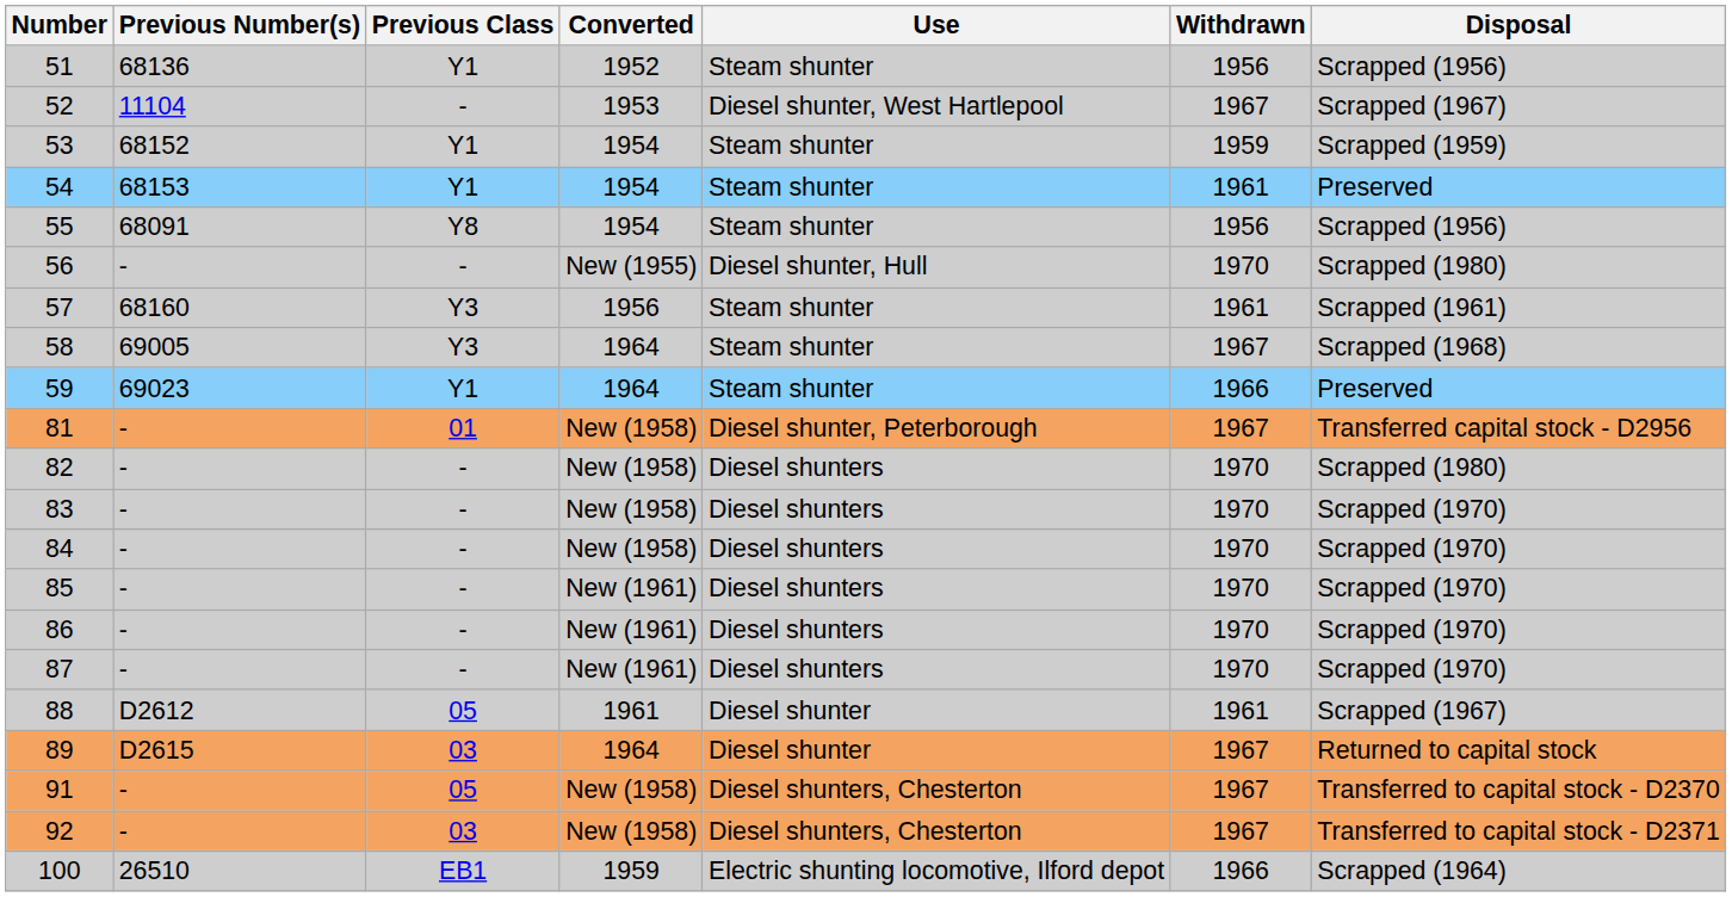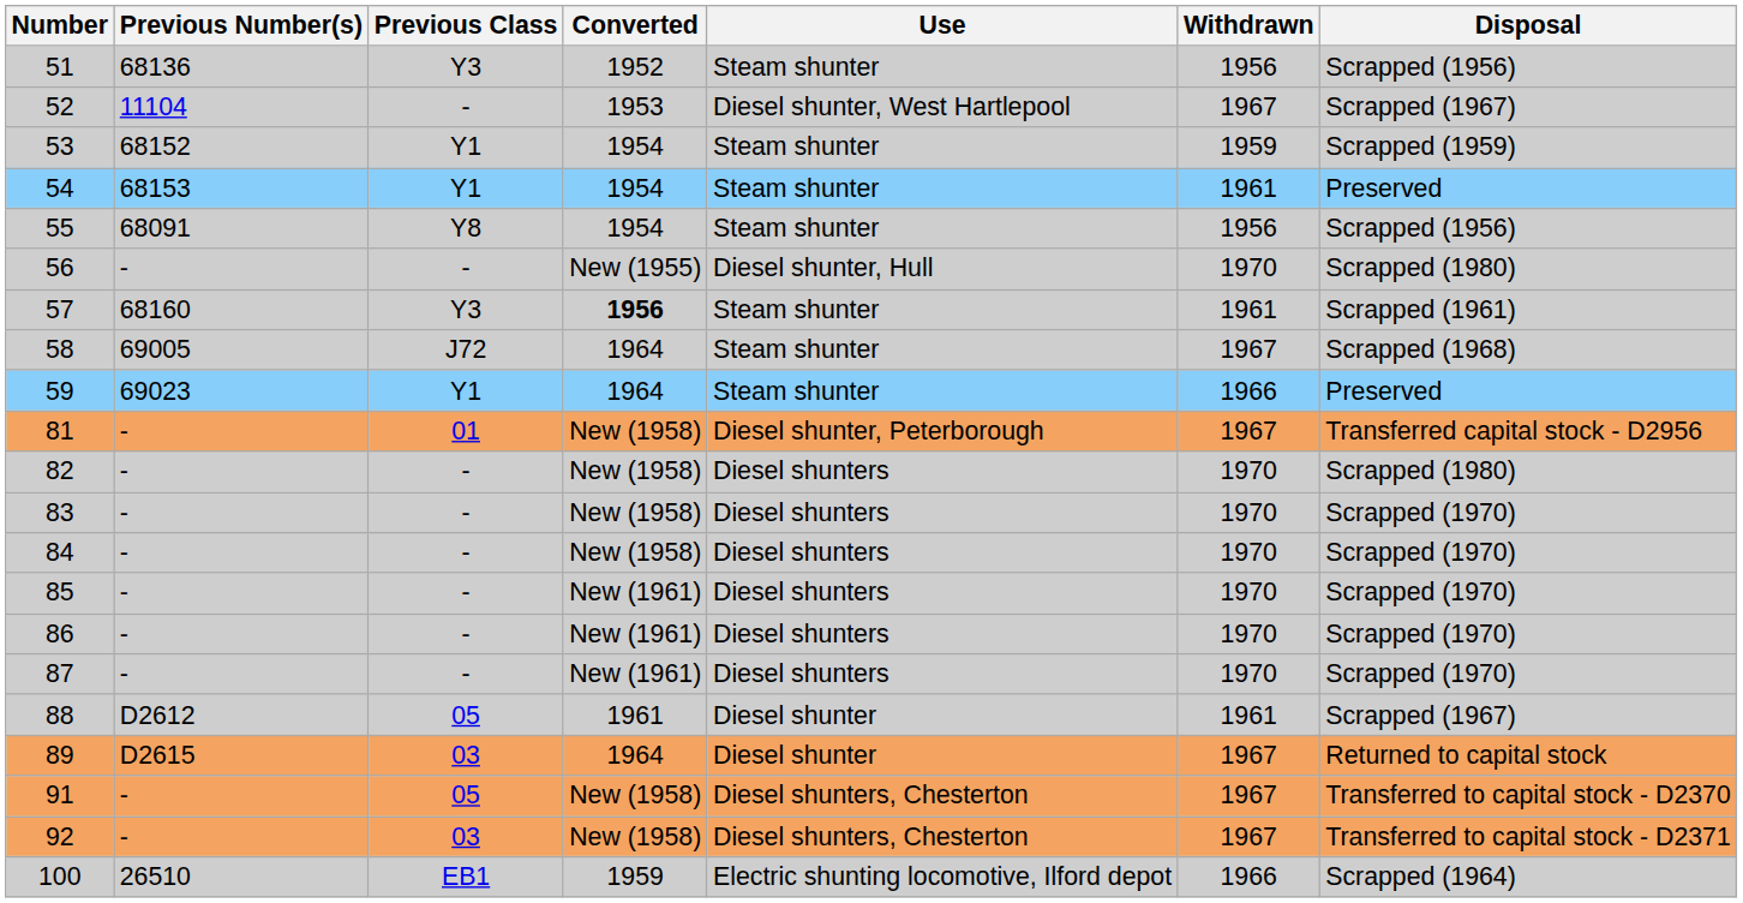 <table class="wikitable">
 <tr>
 <th>Number</th>
 <th align=left>Previous Number(s)</th>
 <th>Previous Class</th>
 <th>Converted</th>
 <th align=left>Use</th>
 <th>Withdrawn</th>
 <th align=left>Disposal</th>
 </tr>
 <tr>
 <td style="background-color:#CECECE" align=center>51</td>
 <td style="background-color:#CECECE">68136</td>
-<td style="background-color:#CECECE" align=center>Y1</td>
+<td style="background-color:#CECECE" align=center>Y3</td>
 <td style="background-color:#CECECE" align=center>1952</td>
 <td style="background-color:#CECECE">Steam shunter</td>
 <td style="background-color:#CECECE" align=center>1956</td>
 <td style="background-color:#CECECE">Scrapped (1956)</td>
 </tr>
 <tr>
 <td style="background-color:#CECECE" align=center>52</td>
 <td style="background-color:#CECECE"><a href='#'>11104</a></td>
 <td style="background-color:#CECECE" align=center>-</td>
 <td style="background-color:#CECECE" align=center>1953</td>
 <td style="background-color:#CECECE">Diesel shunter, West Hartlepool</td>
 <td style="background-color:#CECECE" align=center>1967</td>
 <td style="background-color:#CECECE">Scrapped (1967)</td>
 </tr>
 <tr>
 <td style="background-color:#CECECE" align=center>53</td>
 <td style="background-color:#CECECE">68152</td>
 <td style="background-color:#CECECE" align=center>Y1</td>
 <td style="background-color:#CECECE" align=center>1954</td>
 <td style="background-color:#CECECE">Steam shunter</td>
 <td style="background-color:#CECECE" align=center>1959</td>
 <td style="background-color:#CECECE">Scrapped (1959)</td>
 </tr>
 <tr>
 <td style="background-color:#87CEFA" align=center>54</td>
 <td style="background-color:#87CEFA">68153</td>
 <td style="background-color:#87CEFA" align=center>Y1</td>
 <td style="background-color:#87CEFA" align=center>1954</td>
 <td style="background-color:#87CEFA">Steam shunter</td>
 <td style="background-color:#87CEFA" align=center>1961</td>
 <td style="background-color:#87CEFA">Preserved</td>
 </tr>
 <tr>
 <td style="background-color:#CECECE" align=center>55</td>
 <td style="background-color:#CECECE">68091</td>
 <td style="background-color:#CECECE" align=center>Y8</td>
 <td style="background-color:#CECECE" align=center>1954</td>
 <td style="background-color:#CECECE">Steam shunter</td>
 <td style="background-color:#CECECE" align=center>1956</td>
 <td style="background-color:#CECECE">Scrapped (1956)</td>
 </tr>
 <tr>
 <td style="background-color:#CECECE" align=center>56</td>
 <td style="background-color:#CECECE">-</td>
 <td style="background-color:#CECECE" align=center>-</td>
 <td style="background-color:#CECECE" align=center>New (1955)</td>
 <td style="background-color:#CECECE">Diesel shunter, Hull</td>
 <td style="background-color:#CECECE" align=center>1970</td>
 <td style="background-color:#CECECE">Scrapped (1980)</td>
 </tr>
 <tr>
 <td style="background-color:#CECECE" align=center>57</td>
 <td style="background-color:#CECECE">68160</td>
 <td style="background-color:#CECECE" align=center>Y3</td>
-<td style="background-color:#CECECE" align=center>1956</td>
+<td style="background-color:#CECECE" align=center><strong>1956</strong></td>
 <td style="background-color:#CECECE">Steam shunter</td>
 <td style="background-color:#CECECE" align=center>1961</td>
 <td style="background-color:#CECECE">Scrapped (1961)</td>
 </tr>
 <tr>
 <td style="background-color:#CECECE" align=center>58</td>
 <td style="background-color:#CECECE">69005</td>
-<td style="background-color:#CECECE" align=center>Y3</td>
+<td style="background-color:#CECECE" align=center>J72</td>
 <td style="background-color:#CECECE" align=center>1964</td>
 <td style="background-color:#CECECE">Steam shunter</td>
 <td style="background-color:#CECECE" align=center>1967</td>
 <td style="background-color:#CECECE">Scrapped (1968)</td>
 </tr>
 <tr>
 <td style="background-color:#87CEFA" align=center>59</td>
 <td style="background-color:#87CEFA">69023</td>
 <td style="background-color:#87CEFA" align=center>Y1</td>
 <td style="background-color:#87CEFA" align=center>1964</td>
 <td style="background-color:#87CEFA">Steam shunter</td>
 <td style="background-color:#87CEFA" align=center>1966</td>
 <td style="background-color:#87CEFA">Preserved</td>
 </tr>
 <tr>
 <td style="background-color:#F4A460" align=center>81</td>
 <td style="background-color:#F4A460">-</td>
 <td style="background-color:#F4A460" align=center><a href='#'>01</a></td>
 <td style="background-color:#F4A460" align=center>New (1958)</td>
 <td style="background-color:#F4A460">Diesel shunter, Peterborough</td>
 <td style="background-color:#F4A460" align=center>1967</td>
 <td style="background-color:#F4A460">Transferred capital stock - D2956</td>
 </tr>
 <tr>
 <td style="background-color:#CECECE" align=center>82</td>
 <td style="background-color:#CECECE">-</td>
 <td style="background-color:#CECECE" align=center>-</td>
 <td style="background-color:#CECECE" align=center>New (1958)</td>
 <td style="background-color:#CECECE">Diesel shunters</td>
 <td style="background-color:#CECECE" align=center>1970</td>
 <td style="background-color:#CECECE">Scrapped (1980)</td>
 </tr>
 <tr>
 <td style="background-color:#CECECE" align=center>83</td>
 <td style="background-color:#CECECE">-</td>
 <td style="background-color:#CECECE" align=center>-</td>
 <td style="background-color:#CECECE" align=center>New (1958)</td>
 <td style="background-color:#CECECE">Diesel shunters</td>
 <td style="background-color:#CECECE" align=center>1970</td>
 <td style="background-color:#CECECE">Scrapped (1970)</td>
 </tr>
 <tr>
 <td style="background-color:#CECECE" align=center>84</td>
 <td style="background-color:#CECECE">-</td>
 <td style="background-color:#CECECE" align=center>-</td>
 <td style="background-color:#CECECE" align=center>New (1958)</td>
 <td style="background-color:#CECECE">Diesel shunters</td>
 <td style="background-color:#CECECE" align=center>1970</td>
 <td style="background-color:#CECECE">Scrapped (1970)</td>
 </tr>
 <tr>
 <td style="background-color:#CECECE" align=center>85</td>
 <td style="background-color:#CECECE">-</td>
 <td style="background-color:#CECECE" align=center>-</td>
 <td style="background-color:#CECECE" align=center>New (1961)</td>
 <td style="background-color:#CECECE">Diesel shunters</td>
 <td style="background-color:#CECECE" align=center>1970</td>
 <td style="background-color:#CECECE">Scrapped (1970)</td>
 </tr>
 <tr>
 <td style="background-color:#CECECE" align=center>86</td>
 <td style="background-color:#CECECE">-</td>
 <td style="background-color:#CECECE" align=center>-</td>
 <td style="background-color:#CECECE" align=center>New (1961)</td>
 <td style="background-color:#CECECE">Diesel shunters</td>
 <td style="background-color:#CECECE" align=center>1970</td>
 <td style="background-color:#CECECE">Scrapped (1970)</td>
 </tr>
 <tr>
 <td style="background-color:#CECECE" align=center>87</td>
 <td style="background-color:#CECECE">-</td>
 <td style="background-color:#CECECE" align=center>-</td>
 <td style="background-color:#CECECE" align=center>New (1961)</td>
 <td style="background-color:#CECECE">Diesel shunters</td>
 <td style="background-color:#CECECE" align=center>1970</td>
 <td style="background-color:#CECECE">Scrapped (1970)</td>
 </tr>
 <tr>
 <td style="background-color:#CECECE" align=center>88</td>
 <td style="background-color:#CECECE">D2612</td>
 <td style="background-color:#CECECE" align=center><a href='#'>05</a></td>
 <td style="background-color:#CECECE" align=center>1961</td>
 <td style="background-color:#CECECE">Diesel shunter</td>
 <td style="background-color:#CECECE" align=center>1961</td>
 <td style="background-color:#CECECE">Scrapped (1967)</td>
 </tr>
 <tr>
 <td style="background-color:#F4A460" align=center>89</td>
 <td style="background-color:#F4A460">D2615</td>
 <td style="background-color:#F4A460" align=center><a href='#'>03</a></td>
 <td style="background-color:#F4A460" align=center>1964</td>
 <td style="background-color:#F4A460">Diesel shunter</td>
 <td style="background-color:#F4A460" align=center>1967</td>
 <td style="background-color:#F4A460">Returned to capital stock</td>
 </tr>
 <tr>
 <td style="background-color:#F4A460" align=center>91</td>
 <td style="background-color:#F4A460">-</td>
 <td style="background-color:#F4A460" align=center><a href='#'>05</a></td>
 <td style="background-color:#F4A460" align=center>New (1958)</td>
 <td style="background-color:#F4A460">Diesel shunters, Chesterton</td>
 <td style="background-color:#F4A460" align=center>1967</td>
 <td style="background-color:#F4A460">Transferred to capital stock - D2370</td>
 </tr>
 <tr>
 <td style="background-color:#F4A460" align=center>92</td>
 <td style="background-color:#F4A460">-</td>
 <td style="background-color:#F4A460" align=center><a href='#'>03</a></td>
 <td style="background-color:#F4A460" align=center>New (1958)</td>
 <td style="background-color:#F4A460">Diesel shunters, Chesterton</td>
 <td style="background-color:#F4A460" align=center>1967</td>
 <td style="background-color:#F4A460">Transferred to capital stock - D2371</td>
 </tr>
 <tr>
 <td style="background-color:#CECECE" align=center>100</td>
 <td style="background-color:#CECECE">26510</td>
 <td style="background-color:#CECECE" align=center><a href='#'>EB1</a></td>
 <td style="background-color:#CECECE" align=center>1959</td>
 <td style="background-color:#CECECE">Electric shunting locomotive, Ilford depot</td>
 <td style="background-color:#CECECE" align=center>1966</td>
 <td style="background-color:#CECECE">Scrapped (1964)</td>
 </tr>
 </table>
